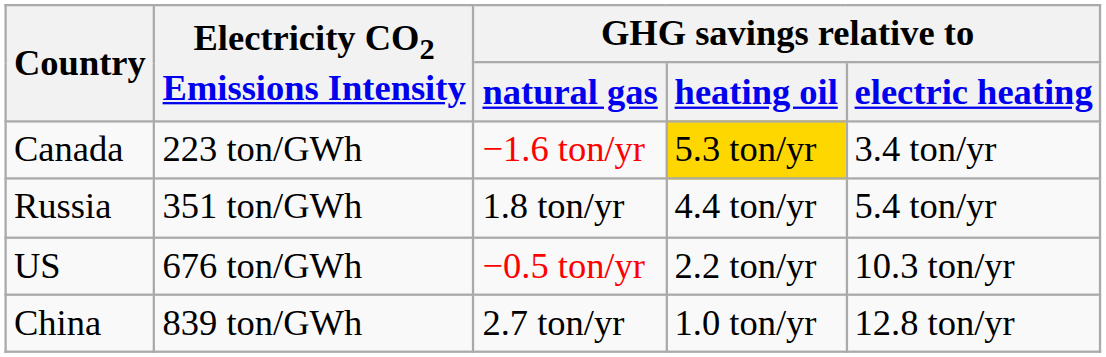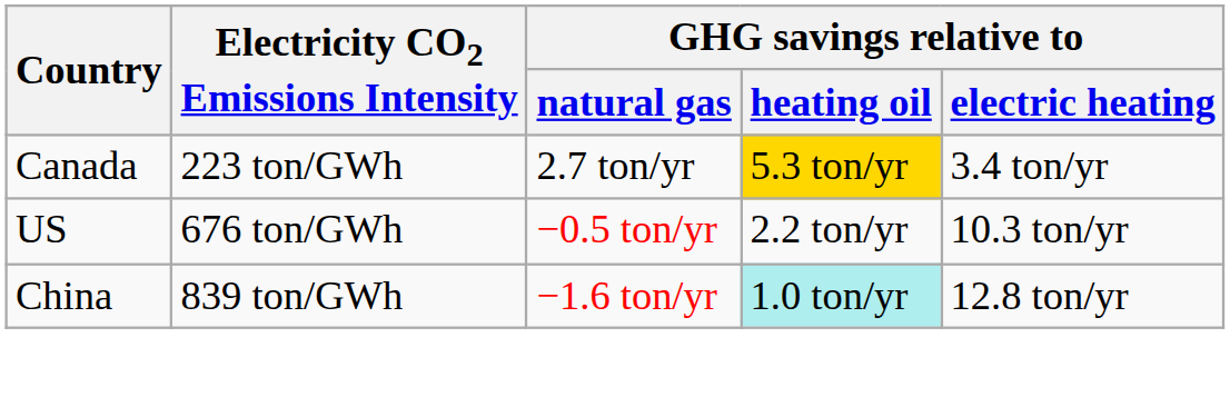 <table class="wikitable" style="float:center; margin:0.5em 0 0.5em 1em;">
 <tr>
 <th rowspan="2">Country</th>
 <th rowspan="2">Electricity CO<sub>2</sub><br><a href='#'>Emissions Intensity</a></th>
 <th colspan="3">GHG savings relative to</th>
 </tr>
 <tr>
 <th><a href='#'>natural gas</a></th>
 <th><a href='#'>heating oil</a></th>
 <th><a href='#'>electric heating</a></th>
 </tr>
 <tr>
 <td>Canada</td>
 <td>223 ton/GWh</td>
-<td style="color:red">−1.6 ton/yr</td>
+<td>2.7 ton/yr</td>
 <td style="background: gold;">5.3 ton/yr</td>
 <td>3.4 ton/yr</td>
-</tr>
-<tr>
-<td>Russia</td>
-<td>351 ton/GWh</td>
-<td>1.8 ton/yr</td>
-<td>4.4 ton/yr</td>
-<td>5.4 ton/yr</td>
 </tr>
 <tr>
 <td>US</td>
 <td>676 ton/GWh</td>
 <td style="color:red">−0.5 ton/yr</td>
 <td>2.2 ton/yr</td>
 <td>10.3 ton/yr</td>
 </tr>
 <tr>
 <td>China</td>
 <td>839 ton/GWh</td>
-<td>2.7 ton/yr</td>
-<td>1.0 ton/yr</td>
+<td style="color:red">−1.6 ton/yr</td>
+<td style="background: paleturquoise;">1.0 ton/yr</td>
 <td>12.8 ton/yr</td>
 </tr>
 </table>
